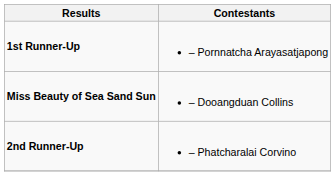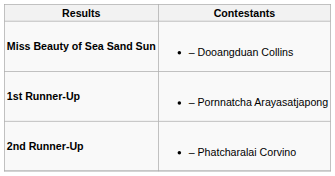 <table class="wikitable" style="font-size: 95%;">
 <tr>
 <th>Results</th>
 <th>Contestants</th>
 </tr>
 <tr>
+<td><strong>Miss Beauty of Sea Sand Sun</strong></td>
+<td><br><ul><li><strong></strong> – Dooangduan Collins</li></ul></td>
+</tr>
+<tr>
 <td><strong>1st Runner-Up</strong></td>
 <td><br><ul><li><strong></strong> – Pornnatcha Arayasatjapong</li></ul></td>
-</tr>
-<tr>
-<td><strong>Miss Beauty of Sea Sand Sun</strong></td>
-<td><br><ul><li><strong></strong> – Dooangduan Collins</li></ul></td>
 </tr>
 <tr>
 <td><strong>2nd Runner-Up</strong></td>
 <td><br><ul><li><strong></strong> – Phatcharalai Corvino</li></ul></td>
 </tr>
 <tr>
 </tr>
 </table>
